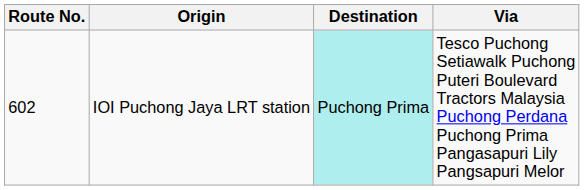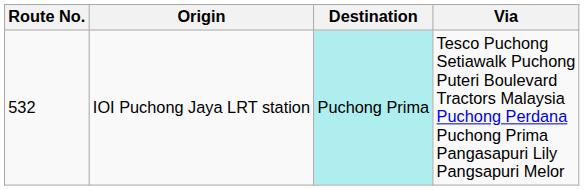 <table class="wikitable">
 <tr>
 <th>Route No.</th>
 <th>Origin</th>
 <th>Destination</th>
 <th>Via</th>
 </tr>
 <tr>
-<td>602</td>
+<td>532</td>
 <td> IOI Puchong Jaya LRT station</td>
 <td style="background: paleturquoise;">Puchong Prima</td>
 <td>Tesco Puchong <br>Setiawalk Puchong <br>Puteri Boulevard <br>Tractors Malaysia <br> <a href='#'>Puchong Perdana</a> <br> Puchong Prima <br>Pangasapuri Lily<br>Pangsapuri Melor</td>
 </tr>
 </table>
